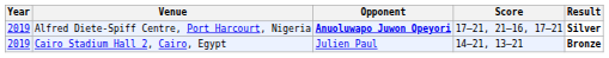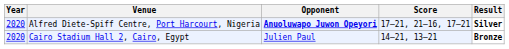 <table class="sortable wikitable" style="font-size: 90%;">
 <tr>
 <th>Year</th>
 <th>Venue</th>
 <th>Opponent</th>
 <th>Score</th>
 <th>Result</th>
 </tr>
 <tr style="background:#ECF2FF">
-<td align="center"><a href='#'>2019</a></td>
+<td align="center"><a href='#'>2020</a></td>
 <td align="left">Alfred Diete-Spiff Centre, <a href='#'>Port Harcourt</a>, Nigeria</td>
 <td align="left"><strong> <a href='#'>Anuoluwapo Juwon Opeyori</a></strong></td>
 <td align="left">17–21, 21–16, 17–21</td>
 <td style="text-align:left; background:white"> <strong>Silver</strong></td>
 </tr>
 <tr style="background:#ECF2FF">
-<td align="center"><a href='#'>2019</a></td>
+<td align="center"><a href='#'>2020</a></td>
 <td align="left"><a href='#'>Cairo Stadium Hall 2</a>, <a href='#'>Cairo</a>, Egypt</td>
 <td align="left"> <a href='#'>Julien Paul</a></td>
 <td align="left">14–21, 13–21</td>
 <td style="text-align:left; background:white"> <strong>Bronze</strong></td>
 </tr>
 </table>
